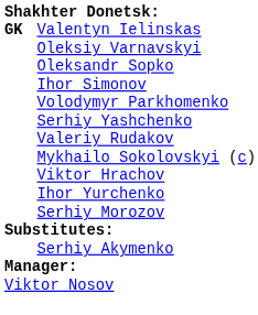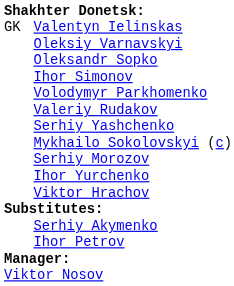 <table style="font-size: 90%" cellspacing="0" cellpadding="0">
 <tr>
 <td colspan="3"><strong>Shakhter Donetsk:</strong></td>
 </tr>
 <tr>
 <th width="25"></th>
 </tr>
 <tr>
-<td><strong>GK</strong></td>
+<td>GK</td>
 <td> <a href='#'>Valentyn Ielinskas</a></td>
 </tr>
 <tr>
 <td></td>
 <td> <a href='#'>Oleksiy Varnavskyi</a></td>
 </tr>
 <tr>
 <td></td>
 <td> <a href='#'>Oleksandr Sopko</a></td>
 <td></td>
 </tr>
 <tr>
 <td></td>
 <td> <a href='#'>Ihor Simonov</a></td>
 </tr>
 <tr>
 <td></td>
 <td> <a href='#'>Volodymyr Parkhomenko</a></td>
 <td></td>
 </tr>
 <tr>
 <td></td>
-<td> <a href='#'>Serhiy Yashchenko</a></td>
+<td> <a href='#'>Valeriy Rudakov</a></td>
 <td></td>
 </tr>
 <tr>
 <td></td>
-<td> <a href='#'>Valeriy Rudakov</a></td>
+<td> <a href='#'>Serhiy Yashchenko</a></td>
 <td></td>
 </tr>
 <tr>
 <td></td>
 <td> <a href='#'>Mykhailo Sokolovskyi</a> (<a href='#'>c</a>)</td>
 <td></td>
 </tr>
 <tr>
 <td></td>
-<td> <a href='#'>Viktor Hrachov</a></td>
+<td> <a href='#'>Serhiy Morozov</a></td>
 <td></td>
 </tr>
 <tr>
 <td></td>
 <td> <a href='#'>Ihor Yurchenko</a></td>
 <td></td>
 </tr>
 <tr>
 <td></td>
-<td> <a href='#'>Serhiy Morozov</a></td>
+<td> <a href='#'>Viktor Hrachov</a></td>
 <td></td>
 </tr>
 <tr>
 <td colspan=3><strong>Substitutes:</strong></td>
 </tr>
 <tr>
 <td></td>
 <td> <a href='#'>Serhiy Akymenko</a></td>
 <td></td>
 </tr>
 <tr>
+<td></td>
+<td> <a href='#'>Ihor Petrov</a></td>
+<td></td>
+</tr>
+<tr>
 <td colspan=3><strong>Manager:</strong></td>
 </tr>
 <tr>
 <td colspan="3"> <a href='#'>Viktor Nosov</a></td>
 </tr>
 </table>
